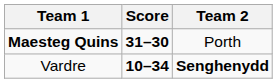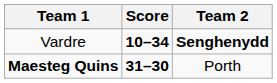 <table class="wikitable" style="text-align: center">
 <tr>
 <th>Team 1</th>
 <th>Score</th>
 <th>Team 2</th>
 </tr>
 <tr>
+<td>Vardre</td>
+<td><strong>10–34</strong></td>
+<td><strong>Senghenydd</strong></td>
+</tr>
+<tr>
 <td><strong>Maesteg Quins</strong></td>
 <td><strong>31–30</strong></td>
 <td>Porth</td>
 </tr>
-<tr>
-<td>Vardre</td>
-<td><strong>10–34</strong></td>
-<td><strong>Senghenydd</strong></td>
-</tr>
 </table>
